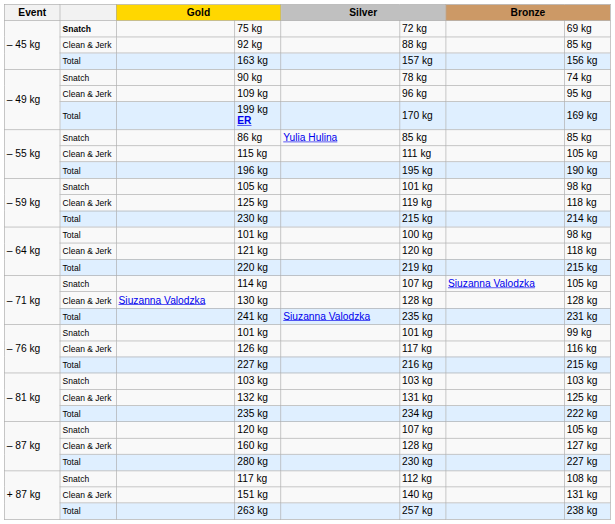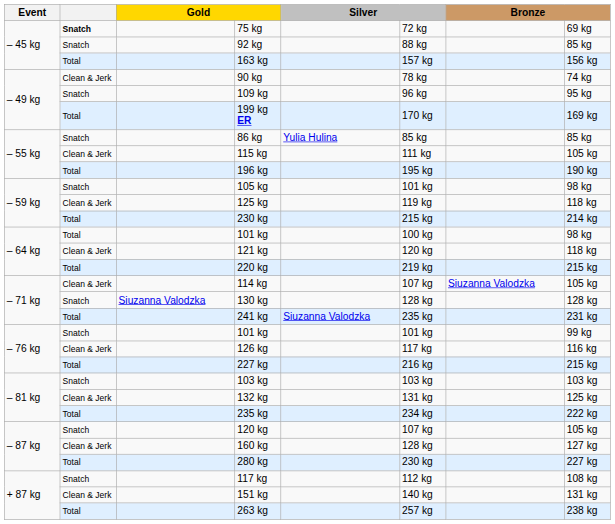 <table class="wikitable">
 <tr>
 <th width=80>Event</th>
 <th width=80></th>
 <td bgcolor=gold align="center" colspan=2 width=250><strong>Gold</strong></td>
 <td bgcolor=silver align="center" colspan=2 width=250><strong>Silver</strong></td>
 <td bgcolor=#cc9966 colspan=2 align="center" width=250><strong>Bronze</strong></td>
 </tr>
 <tr>
 <td rowspan=3>– 45 kg<br></td>
 <td><strong><small>Snatch</small></strong></td>
 <td></td>
 <td>75 kg</td>
 <td></td>
 <td>72 kg</td>
 <td></td>
 <td>69 kg</td>
 </tr>
 <tr>
-<td><small>Clean & Jerk</small></td>
+<td><small>Snatch</small></td>
 <td></td>
 <td>92 kg</td>
 <td></td>
 <td>88 kg</td>
 <td></td>
 <td>85 kg</td>
 </tr>
 <tr bgcolor=#dfefff>
 <td><small>Total</small></td>
 <td></td>
 <td>163 kg</td>
 <td></td>
 <td>157 kg</td>
 <td></td>
 <td>156 kg</td>
 </tr>
 <tr>
 <td rowspan=3>– 49 kg<br></td>
-<td><small>Snatch</small></td>
+<td><small>Clean & Jerk</small></td>
 <td></td>
 <td>90 kg</td>
 <td></td>
 <td>78 kg</td>
 <td></td>
 <td>74 kg</td>
 </tr>
 <tr>
-<td><small>Clean & Jerk</small></td>
+<td><small>Snatch</small></td>
 <td></td>
 <td>109 kg</td>
 <td></td>
 <td>96 kg</td>
 <td></td>
 <td>95 kg</td>
 </tr>
 <tr bgcolor=#dfefff>
 <td><small>Total</small></td>
 <td></td>
 <td>199 kg<br><strong><a href='#'>ER</a></strong></td>
 <td></td>
 <td>170 kg</td>
 <td></td>
 <td>169 kg</td>
 </tr>
 <tr>
 <td rowspan=3>– 55 kg<br></td>
 <td><small>Snatch</small></td>
 <td></td>
 <td>86 kg</td>
 <td> <a href='#'>Yulia Hulina</a> </td>
 <td>85 kg</td>
 <td></td>
 <td>85 kg</td>
 </tr>
 <tr>
 <td><small>Clean & Jerk</small></td>
 <td></td>
 <td>115 kg</td>
 <td></td>
 <td>111 kg</td>
 <td></td>
 <td>105 kg</td>
 </tr>
 <tr bgcolor=#dfefff>
 <td><small>Total</small></td>
 <td></td>
 <td>196 kg</td>
 <td></td>
 <td>195 kg</td>
 <td></td>
 <td>190 kg</td>
 </tr>
 <tr>
 <td rowspan=3>– 59 kg<br></td>
 <td><small>Snatch</small></td>
 <td></td>
 <td>105 kg</td>
 <td></td>
 <td>101 kg</td>
 <td></td>
 <td>98 kg</td>
 </tr>
 <tr>
 <td><small>Clean & Jerk</small></td>
 <td></td>
 <td>125 kg</td>
 <td></td>
 <td>119 kg</td>
 <td></td>
 <td>118 kg</td>
 </tr>
 <tr bgcolor=#dfefff>
 <td><small>Total</small></td>
 <td></td>
 <td>230 kg</td>
 <td></td>
 <td>215 kg</td>
 <td></td>
 <td>214 kg</td>
 </tr>
 <tr>
 <td rowspan=3>– 64 kg<br></td>
 <td><small>Total</small></td>
 <td></td>
 <td>101 kg</td>
 <td></td>
 <td>100 kg</td>
 <td></td>
 <td>98 kg</td>
 </tr>
 <tr>
 <td><small>Clean & Jerk</small></td>
 <td></td>
 <td>121 kg</td>
 <td></td>
 <td>120 kg</td>
 <td></td>
 <td>118 kg</td>
 </tr>
 <tr bgcolor=#dfefff>
 <td><small>Total</small></td>
 <td></td>
 <td>220 kg</td>
 <td></td>
 <td>219 kg</td>
 <td></td>
 <td>215 kg</td>
 </tr>
 <tr>
 <td rowspan=3>– 71 kg<br></td>
-<td><small>Snatch</small></td>
+<td><small>Clean & Jerk</small></td>
 <td></td>
 <td>114 kg</td>
 <td></td>
 <td>107 kg</td>
 <td> <a href='#'>Siuzanna Valodzka</a> </td>
 <td>105 kg</td>
 </tr>
 <tr>
-<td><small>Clean & Jerk</small></td>
+<td><small>Snatch</small></td>
 <td> <a href='#'>Siuzanna Valodzka</a> </td>
 <td>130 kg</td>
 <td></td>
 <td>128 kg</td>
 <td></td>
 <td>128 kg</td>
 </tr>
 <tr bgcolor=#dfefff>
 <td><small>Total</small></td>
 <td></td>
 <td>241 kg</td>
 <td> <a href='#'>Siuzanna Valodzka</a> </td>
 <td>235 kg</td>
 <td></td>
 <td>231 kg</td>
 </tr>
 <tr>
 <td rowspan=3>– 76 kg<br></td>
 <td><small>Snatch</small></td>
 <td></td>
 <td>101 kg</td>
 <td></td>
 <td>101 kg</td>
 <td></td>
 <td>99 kg</td>
 </tr>
 <tr>
 <td><small>Clean & Jerk</small></td>
 <td></td>
 <td>126 kg</td>
 <td></td>
 <td>117 kg</td>
 <td></td>
 <td>116 kg</td>
 </tr>
 <tr bgcolor=#dfefff>
 <td><small>Total</small></td>
 <td></td>
 <td>227 kg</td>
 <td></td>
 <td>216 kg</td>
 <td></td>
 <td>215 kg</td>
 </tr>
 <tr>
 <td rowspan=3>– 81 kg<br></td>
 <td><small>Snatch</small></td>
 <td></td>
 <td>103 kg</td>
 <td></td>
 <td>103 kg</td>
 <td></td>
 <td>103 kg</td>
 </tr>
 <tr>
 <td><small>Clean & Jerk</small></td>
 <td></td>
 <td>132 kg</td>
 <td></td>
 <td>131 kg</td>
 <td></td>
 <td>125 kg</td>
 </tr>
 <tr bgcolor=#dfefff>
 <td><small>Total</small></td>
 <td></td>
 <td>235 kg</td>
 <td></td>
 <td>234 kg</td>
 <td></td>
 <td>222 kg</td>
 </tr>
 <tr>
 <td rowspan=3>– 87 kg<br></td>
 <td><small>Snatch</small></td>
 <td></td>
 <td>120 kg</td>
 <td></td>
 <td>107 kg</td>
 <td></td>
 <td>105 kg</td>
 </tr>
 <tr>
 <td><small>Clean & Jerk</small></td>
 <td></td>
 <td>160 kg</td>
 <td></td>
 <td>128 kg</td>
 <td></td>
 <td>127 kg</td>
 </tr>
 <tr bgcolor=#dfefff>
 <td><small>Total</small></td>
 <td></td>
 <td>280 kg</td>
 <td></td>
 <td>230 kg</td>
 <td></td>
 <td>227 kg</td>
 </tr>
 <tr>
 <td rowspan=3>+ 87 kg<br></td>
 <td><small>Snatch</small></td>
 <td></td>
 <td>117 kg</td>
 <td></td>
 <td>112 kg</td>
 <td></td>
 <td>108 kg</td>
 </tr>
 <tr>
 <td><small>Clean & Jerk</small></td>
 <td></td>
 <td>151 kg</td>
 <td></td>
 <td>140 kg</td>
 <td></td>
 <td>131 kg</td>
 </tr>
 <tr bgcolor=#dfefff>
 <td><small>Total</small></td>
 <td></td>
 <td>263 kg</td>
 <td></td>
 <td>257 kg</td>
 <td></td>
 <td>238 kg</td>
 </tr>
 </table>
